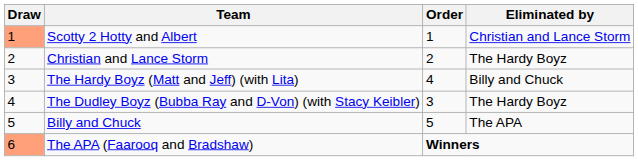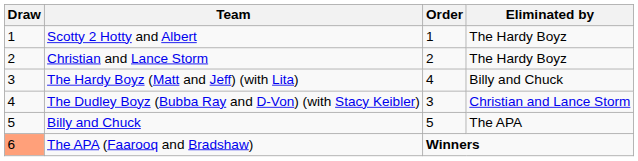 <table class="wikitable" border="1">
 <tr>
 <th>Draw</th>
 <th>Team</th>
 <th>Order</th>
 <th>Eliminated by</th>
 </tr>
 <tr>
-<td style="background: lightsalmon;">1</td>
+<td>1</td>
 <td><a href='#'>Scotty 2 Hotty</a> and <a href='#'>Albert</a></td>
 <td>1</td>
-<td><a href='#'>Christian and Lance Storm</a></td>
+<td>The Hardy Boyz</td>
 </tr>
 <tr>
 <td>2</td>
 <td><a href='#'>Christian</a> and <a href='#'>Lance Storm</a></td>
 <td>2</td>
 <td>The Hardy Boyz</td>
 </tr>
 <tr>
 <td>3</td>
 <td><a href='#'>The Hardy Boyz</a> (<a href='#'>Matt</a> and <a href='#'>Jeff</a>) (with <a href='#'>Lita</a>)</td>
 <td>4</td>
 <td>Billy and Chuck</td>
 </tr>
 <tr>
 <td>4</td>
 <td><a href='#'>The Dudley Boyz</a> (<a href='#'>Bubba Ray</a> and <a href='#'>D-Von</a>) (with <a href='#'>Stacy Keibler</a>)</td>
 <td>3</td>
-<td>The Hardy Boyz</td>
+<td><a href='#'>Christian and Lance Storm</a></td>
 </tr>
 <tr>
 <td>5</td>
 <td><a href='#'>Billy and Chuck</a></td>
 <td>5</td>
 <td>The APA</td>
 </tr>
 <tr>
 <td style="background: lightsalmon;">6</td>
 <td><a href='#'>The APA</a> (<a href='#'>Faarooq</a>  and <a href='#'>Bradshaw</a>)</td>
 <td colspan="2"><strong>Winners</strong></td>
 </tr>
 </table>
